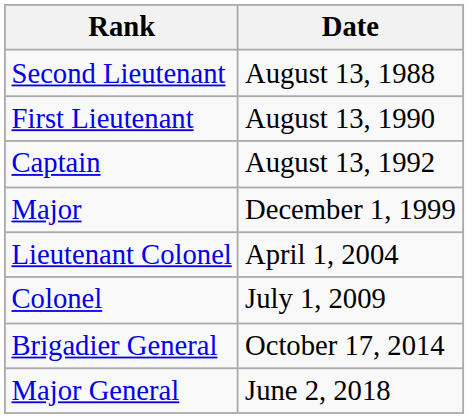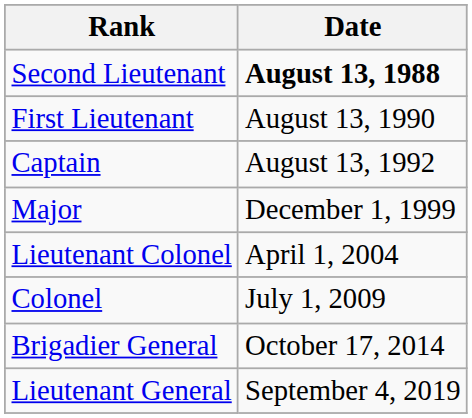 <table class="wikitable">
 <tr>
 <th>Rank</th>
 <th>Date</th>
 </tr>
 <tr>
 <td> <a href='#'>Second Lieutenant</a></td>
-<td>August 13, 1988</td>
+<td><strong>August 13, 1988</strong></td>
 </tr>
 <tr>
 <td> <a href='#'>First Lieutenant</a></td>
 <td>August 13, 1990</td>
 </tr>
 <tr>
 <td> <a href='#'>Captain</a></td>
 <td>August 13, 1992</td>
 </tr>
 <tr>
 <td> <a href='#'>Major</a></td>
 <td>December 1, 1999</td>
 </tr>
 <tr>
 <td> <a href='#'>Lieutenant Colonel</a></td>
 <td>April 1, 2004</td>
 </tr>
 <tr>
 <td> <a href='#'>Colonel</a></td>
 <td>July 1, 2009</td>
 </tr>
 <tr>
 <td> <a href='#'>Brigadier General</a></td>
 <td>October 17, 2014</td>
 </tr>
 <tr>
-<td> <a href='#'>Major General</a></td>
-<td>June 2, 2018</td>
+<td> <a href='#'>Lieutenant General</a></td>
+<td>September 4, 2019</td>
 </tr>
 </table>
